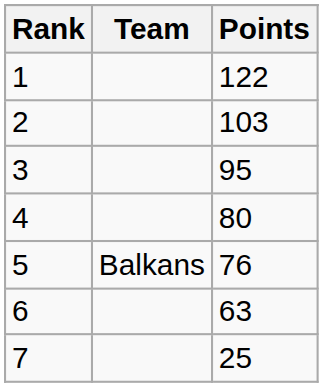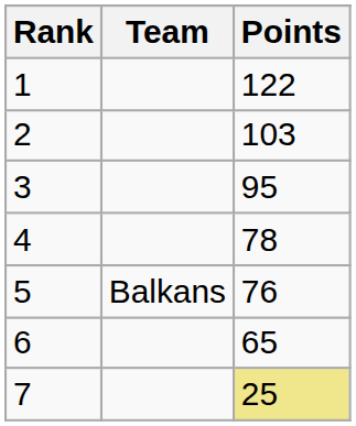 <table class="wikitable" style="font-size: 90%;">
 <tr>
 </tr>
 <tr>
 <th>Rank</th>
 <th>Team</th>
 <th>Points</th>
 </tr>
 <tr>
 <td>1</td>
 <td></td>
 <td>122</td>
 </tr>
 <tr>
 <td>2</td>
 <td></td>
 <td>103</td>
 </tr>
 <tr>
 <td>3</td>
 <td></td>
 <td>95</td>
 </tr>
 <tr>
 <td>4</td>
 <td></td>
-<td>80</td>
+<td>78</td>
 </tr>
 <tr>
 <td>5</td>
 <td>Balkans</td>
 <td>76</td>
 </tr>
 <tr>
 <td>6</td>
 <td></td>
-<td>63</td>
+<td>65</td>
 </tr>
 <tr>
 <td>7</td>
 <td></td>
-<td>25</td>
+<td style="background: khaki;">25</td>
 </tr>
 </table>
